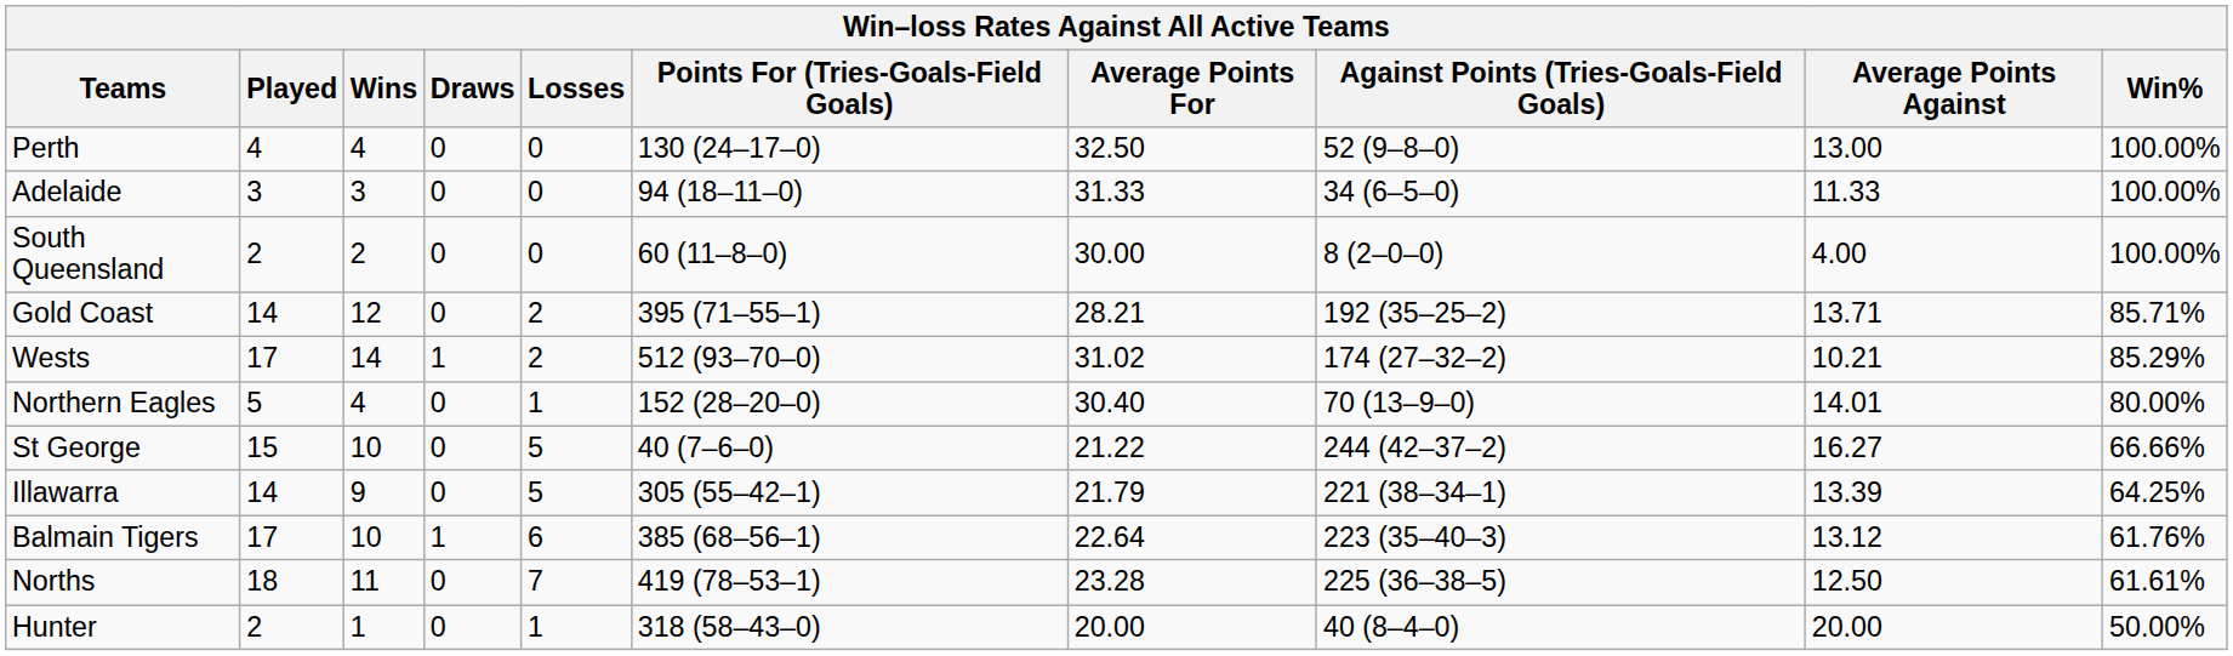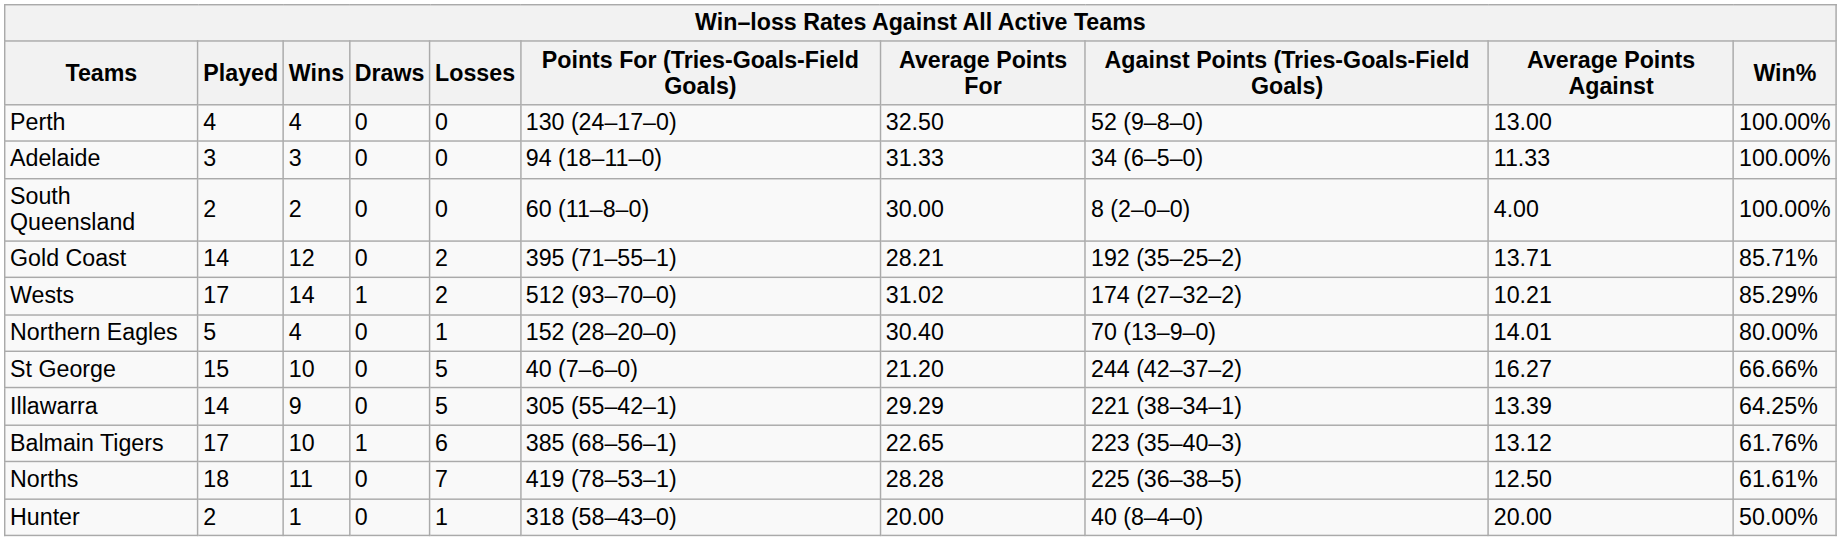 <table class="wikitable sortable" style="margin: 1em auto">
 <tr>
 <th colspan=10>Win–loss Rates Against All Active Teams</th>
 </tr>
 <tr>
 <th>Teams</th>
 <th>Played</th>
 <th>Wins</th>
 <th>Draws</th>
 <th>Losses</th>
 <th>Points For (Tries-Goals-Field Goals)</th>
 <th>Average Points For</th>
 <th>Against Points (Tries-Goals-Field Goals)</th>
 <th>Average Points Against</th>
 <th>Win%</th>
 </tr>
 <tr>
 <td>Perth</td>
 <td>4</td>
 <td>4</td>
 <td>0</td>
 <td>0</td>
 <td>130 (24–17–0)</td>
 <td>32.50</td>
 <td>52 (9–8–0)</td>
 <td>13.00</td>
 <td>100.00%</td>
 </tr>
 <tr>
 <td>Adelaide</td>
 <td>3</td>
 <td>3</td>
 <td>0</td>
 <td>0</td>
 <td>94 (18–11–0)</td>
 <td>31.33</td>
 <td>34 (6–5–0)</td>
 <td>11.33</td>
 <td>100.00%</td>
 </tr>
 <tr>
 <td>South Queensland</td>
 <td>2</td>
 <td>2</td>
 <td>0</td>
 <td>0</td>
 <td>60 (11–8–0)</td>
 <td>30.00</td>
 <td>8 (2–0–0)</td>
 <td>4.00</td>
 <td>100.00%</td>
 </tr>
 <tr>
 <td>Gold Coast</td>
 <td>14</td>
 <td>12</td>
 <td>0</td>
 <td>2</td>
 <td>395 (71–55–1)</td>
 <td>28.21</td>
 <td>192 (35–25–2)</td>
 <td>13.71</td>
 <td>85.71%</td>
 </tr>
 <tr>
 <td>Wests</td>
 <td>17</td>
 <td>14</td>
 <td>1</td>
 <td>2</td>
 <td>512 (93–70–0)</td>
 <td>31.02</td>
 <td>174 (27–32–2)</td>
 <td>10.21</td>
 <td>85.29%</td>
 </tr>
 <tr>
 <td>Northern Eagles</td>
 <td>5</td>
 <td>4</td>
 <td>0</td>
 <td>1</td>
 <td>152 (28–20–0)</td>
 <td>30.40</td>
 <td>70 (13–9–0)</td>
 <td>14.01</td>
 <td>80.00%</td>
 </tr>
 <tr>
 <td>St George</td>
 <td>15</td>
 <td>10</td>
 <td>0</td>
 <td>5</td>
 <td>40 (7–6–0)</td>
-<td>21.22</td>
+<td>21.20</td>
 <td>244 (42–37–2)</td>
 <td>16.27</td>
 <td>66.66%</td>
 </tr>
 <tr>
 <td>Illawarra</td>
 <td>14</td>
 <td>9</td>
 <td>0</td>
 <td>5</td>
 <td>305 (55–42–1)</td>
-<td>21.79</td>
+<td>29.29</td>
 <td>221 (38–34–1)</td>
 <td>13.39</td>
 <td>64.25%</td>
 </tr>
 <tr>
 <td>Balmain Tigers</td>
 <td>17</td>
 <td>10</td>
 <td>1</td>
 <td>6</td>
 <td>385 (68–56–1)</td>
-<td>22.64</td>
+<td>22.65</td>
 <td>223 (35–40–3)</td>
 <td>13.12</td>
 <td>61.76%</td>
 </tr>
 <tr>
 <td>Norths</td>
 <td>18</td>
 <td>11</td>
 <td>0</td>
 <td>7</td>
 <td>419 (78–53–1)</td>
-<td>23.28</td>
+<td>28.28</td>
 <td>225 (36–38–5)</td>
 <td>12.50</td>
 <td>61.61%</td>
 </tr>
 <tr>
 <td>Hunter</td>
 <td>2</td>
 <td>1</td>
 <td>0</td>
 <td>1</td>
 <td>318 (58–43–0)</td>
 <td>20.00</td>
 <td>40 (8–4–0)</td>
 <td>20.00</td>
 <td>50.00%</td>
 </tr>
 </table>
